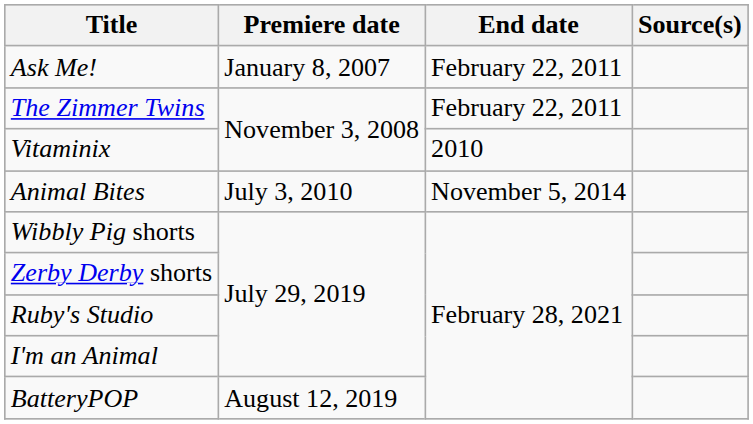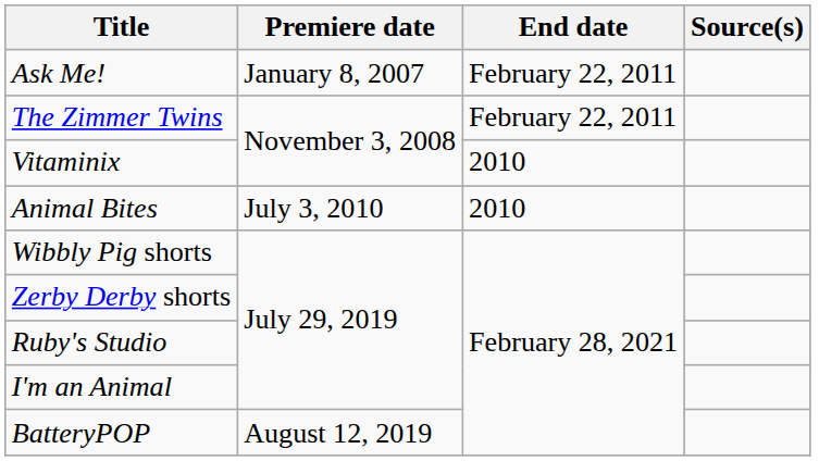 <table class="wikitable sortable">
 <tr>
 <th>Title</th>
 <th>Premiere date</th>
 <th>End date</th>
 <th>Source(s)</th>
 </tr>
 <tr>
 <td><em>Ask Me!</em></td>
 <td>January 8, 2007</td>
 <td>February 22, 2011</td>
 <td></td>
 </tr>
 <tr>
 <td><em><a href='#'>The Zimmer Twins</a></em></td>
 <td rowspan=2>November 3, 2008</td>
 <td>February 22, 2011</td>
 <td></td>
 </tr>
 <tr>
 <td><em>Vitaminix</em></td>
 <td>2010</td>
 <td></td>
 </tr>
 <tr>
 <td><em>Animal Bites</em></td>
 <td>July 3, 2010</td>
-<td>November 5, 2014</td>
+<td>2010</td>
 <td></td>
 </tr>
 <tr>
 <td><em>Wibbly Pig</em> shorts</td>
 <td rowspan=4>July 29, 2019</td>
 <td rowspan=5>February 28, 2021</td>
 <td></td>
 </tr>
 <tr>
 <td><em><a href='#'>Zerby Derby</a></em> shorts</td>
 <td></td>
 </tr>
 <tr>
 <td><em>Ruby's Studio</em></td>
 <td></td>
 </tr>
 <tr>
 <td><em>I'm an Animal</em></td>
 <td></td>
 </tr>
 <tr>
 <td><em>BatteryPOP</em></td>
 <td>August 12, 2019</td>
 <td></td>
 </tr>
 </table>
